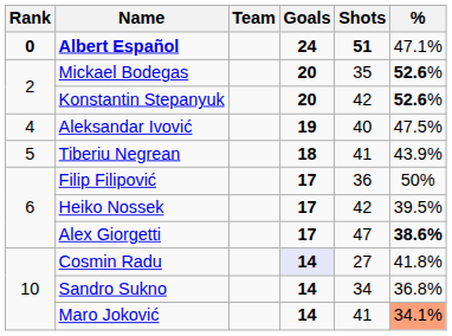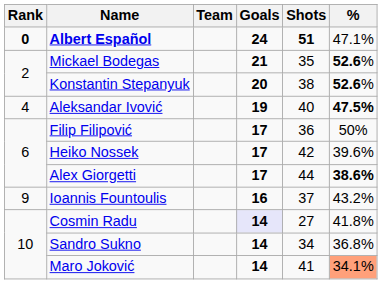 <table class="wikitable" style="text-align: center;">
 <tr>
 <th>Rank</th>
 <th>Name</th>
 <th>Team</th>
 <th>Goals</th>
 <th>Shots</th>
 <th>%</th>
 </tr>
 <tr>
 <td><strong>0</strong></td>
 <td align="left"><strong><a href='#'>Albert Español</a></strong></td>
 <td align="left"><strong></strong></td>
 <td><strong>24</strong></td>
 <td><strong>51</strong></td>
 <td>47.1%</td>
 </tr>
 <tr>
 <td rowspan=2>2</td>
 <td align="left"><a href='#'>Mickael Bodegas</a></td>
 <td align="left"></td>
-<td><strong>20</strong></td>
+<td><strong>21</strong></td>
 <td>35</td>
 <td><strong>52.6</strong>%</td>
 </tr>
 <tr>
 <td align="left"><a href='#'>Konstantin Stepanyuk</a></td>
 <td align="left"></td>
 <td><strong>20</strong></td>
-<td>42</td>
+<td>38</td>
 <td><strong>52.6</strong>%</td>
 </tr>
 <tr>
 <td>4</td>
 <td align="left"><a href='#'>Aleksandar Ivović</a></td>
 <td align="left"></td>
 <td><strong>19</strong></td>
 <td>40</td>
-<td>47.5%</td>
-</tr>
-<tr>
-<td>5</td>
-<td align="left"><a href='#'>Tiberiu Negrean</a></td>
-<td align="left"></td>
-<td><strong>18</strong></td>
-<td>41</td>
-<td>43.9%</td>
+<td><strong>47.5%</strong></td>
 </tr>
 <tr>
 <td rowspan=3>6</td>
 <td align="left"><a href='#'>Filip Filipović</a></td>
 <td align="left"></td>
 <td><strong>17</strong></td>
 <td>36</td>
 <td>50%</td>
 </tr>
 <tr>
 <td align="left"><a href='#'>Heiko Nossek</a></td>
 <td align="left"></td>
 <td><strong>17</strong></td>
 <td>42</td>
-<td>39.5%</td>
+<td>39.6%</td>
 </tr>
 <tr>
 <td align="left"><a href='#'>Alex Giorgetti</a></td>
 <td align="left"></td>
 <td><strong>17</strong></td>
-<td>47</td>
+<td>44</td>
 <td><strong>38.6%</strong></td>
+</tr>
+<tr>
+<td>9</td>
+<td align="left"><a href='#'>Ioannis Fountoulis</a></td>
+<td align="left"></td>
+<td><strong>16</strong></td>
+<td>37</td>
+<td>43.2%</td>
 </tr>
 <tr>
 <td rowspan=3>10</td>
 <td align="left"><a href='#'>Cosmin Radu</a></td>
 <td align="left"></td>
 <td style="background: lavender;"><strong>14</strong></td>
 <td>27</td>
 <td>41.8%</td>
 </tr>
 <tr>
 <td align="left"><a href='#'>Sandro Sukno</a></td>
 <td align="left"></td>
 <td><strong>14</strong></td>
 <td>34</td>
 <td>36.8%</td>
 </tr>
 <tr>
 <td align="left"><a href='#'>Maro Joković</a></td>
 <td align="left"></td>
 <td><strong>14</strong></td>
 <td>41</td>
 <td style="background: lightsalmon;">34.1%</td>
 </tr>
 </table>
